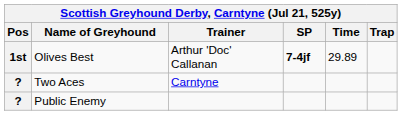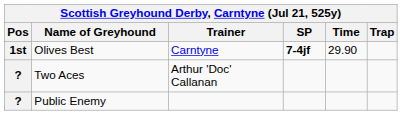 <table class="wikitable">
 <tr>
 <th colspan="6"><a href='#'>Scottish Greyhound Derby</a>, <a href='#'>Carntyne</a> (Jul 21, 525y)</th>
 </tr>
 <tr>
 <th width=30>Pos</th>
 <th width=180>Name of Greyhound</th>
 <th width=150>Trainer</th>
 <th width=50>SP</th>
 <th width=50>Time</th>
 <th width=30>Trap</th>
 </tr>
 <tr>
 <th>1st</th>
 <td>Olives Best</td>
-<td>Arthur 'Doc' Callanan</td>
+<td><a href='#'>Carntyne</a></td>
 <td><strong>7-4jf</strong></td>
-<td>29.89</td>
+<td>29.90</td>
 <td></td>
 </tr>
 <tr>
 <th>?</th>
 <td>Two Aces</td>
-<td><a href='#'>Carntyne</a></td>
+<td>Arthur 'Doc' Callanan</td>
 <td></td>
 <td></td>
 <td></td>
 </tr>
 <tr>
 <th>?</th>
 <td>Public Enemy</td>
 <td></td>
 <td></td>
 <td></td>
 <td></td>
 </tr>
 </table>
